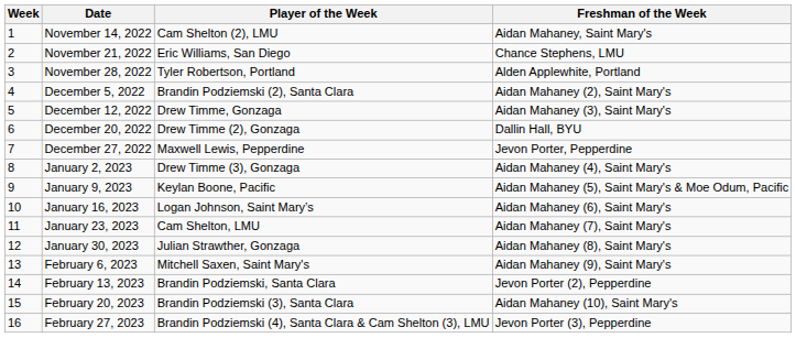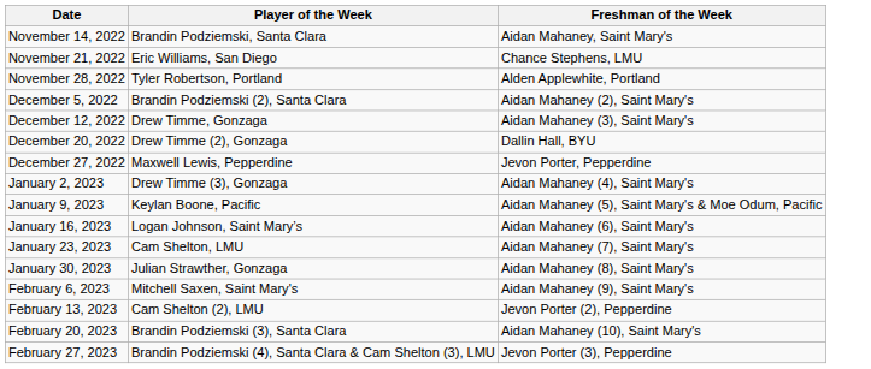 <table class="wikitable">
 <tr>
-<th>Week</th>
 <th>Date</th>
 <th>Player of the Week</th>
 <th>Freshman of the Week</th>
 </tr>
 <tr>
-<td>1</td>
 <td>November 14, 2022</td>
-<td>Cam Shelton (2), LMU</td>
+<td>Brandin Podziemski, Santa Clara</td>
 <td>Aidan Mahaney, Saint Mary's</td>
 </tr>
 <tr>
-<td>2</td>
 <td>November 21, 2022</td>
 <td>Eric Williams, San Diego</td>
 <td>Chance Stephens, LMU</td>
 </tr>
 <tr>
-<td>3</td>
 <td>November 28, 2022</td>
 <td>Tyler Robertson, Portland</td>
 <td>Alden Applewhite, Portland</td>
 </tr>
 <tr>
-<td>4</td>
 <td>December 5, 2022</td>
 <td>Brandin Podziemski (2), Santa Clara</td>
 <td>Aidan Mahaney (2), Saint Mary's</td>
 </tr>
 <tr>
-<td>5</td>
 <td>December 12, 2022</td>
 <td>Drew Timme, Gonzaga</td>
 <td>Aidan Mahaney (3), Saint Mary's</td>
 </tr>
 <tr>
-<td>6</td>
 <td>December 20, 2022</td>
 <td>Drew Timme (2), Gonzaga</td>
 <td>Dallin Hall, BYU</td>
 </tr>
 <tr>
-<td>7</td>
 <td>December 27, 2022</td>
 <td>Maxwell Lewis, Pepperdine</td>
 <td>Jevon Porter, Pepperdine</td>
 </tr>
 <tr>
-<td>8</td>
 <td>January 2, 2023</td>
 <td>Drew Timme (3), Gonzaga</td>
 <td>Aidan Mahaney (4), Saint Mary's</td>
 </tr>
 <tr>
-<td>9</td>
 <td>January 9, 2023</td>
 <td>Keylan Boone, Pacific</td>
 <td>Aidan Mahaney (5), Saint Mary's & Moe Odum, Pacific</td>
 </tr>
 <tr>
-<td>10</td>
 <td>January 16, 2023</td>
 <td>Logan Johnson, Saint Mary’s</td>
 <td>Aidan Mahaney (6), Saint Mary's</td>
 </tr>
 <tr>
-<td>11</td>
 <td>January 23, 2023</td>
 <td>Cam Shelton, LMU</td>
 <td>Aidan Mahaney (7), Saint Mary's</td>
 </tr>
 <tr>
-<td>12</td>
 <td>January 30, 2023</td>
 <td>Julian Strawther, Gonzaga</td>
 <td>Aidan Mahaney (8), Saint Mary's</td>
 </tr>
 <tr>
-<td>13</td>
 <td>February 6, 2023</td>
 <td>Mitchell Saxen, Saint Mary's</td>
 <td>Aidan Mahaney (9), Saint Mary's</td>
 </tr>
 <tr>
-<td>14</td>
 <td>February 13, 2023</td>
-<td>Brandin Podziemski, Santa Clara</td>
+<td>Cam Shelton (2), LMU</td>
 <td>Jevon Porter (2), Pepperdine</td>
 </tr>
 <tr>
-<td>15</td>
 <td>February 20, 2023</td>
 <td>Brandin Podziemski (3), Santa Clara</td>
 <td>Aidan Mahaney (10), Saint Mary's</td>
 </tr>
 <tr>
-<td>16</td>
 <td>February 27, 2023</td>
 <td>Brandin Podziemski (4), Santa Clara & Cam Shelton (3), LMU</td>
 <td>Jevon Porter (3), Pepperdine</td>
 </tr>
 </table>
